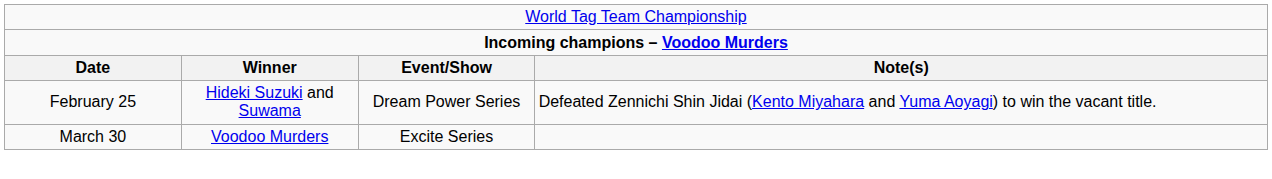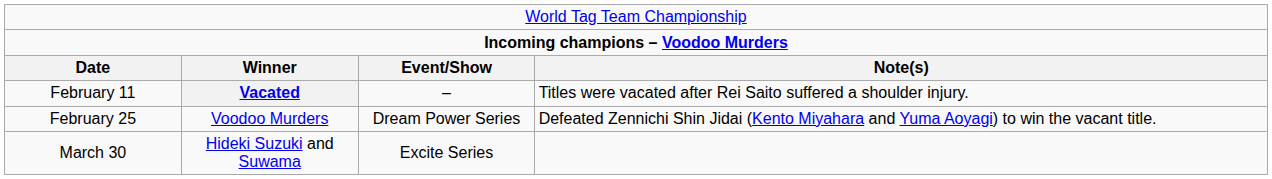 <table class="wikitable" style="text-align:center; width:100%;">
 <tr>
 <td colspan="4" style="text-align: center;"><a href='#'>World Tag Team Championship</a></td>
 </tr>
 <tr>
 <td colspan="4" style="text-align: center;"><strong>Incoming champions – <a href='#'>Voodoo Murders</a> </strong></td>
 </tr>
 <tr>
 <th width=14%>Date</th>
 <th width=14%>Winner</th>
 <th width=14%>Event/Show</th>
 <th width=58%>Note(s)</th>
 </tr>
 <tr>
+<td>February 11</td>
+<th><a href='#'>Vacated</a></th>
+<td>–</td>
+<td align=left>Titles were vacated after Rei Saito suffered a shoulder injury.</td>
+</tr>
+<tr>
 <td>February 25</td>
-<td><a href='#'>Hideki Suzuki</a> and <a href='#'>Suwama</a></td>
+<td><a href='#'>Voodoo Murders</a><br></td>
 <td>Dream Power Series<br></td>
 <td align=left>Defeated Zennichi Shin Jidai (<a href='#'>Kento Miyahara</a> and <a href='#'>Yuma Aoyagi</a>) to win the vacant title.</td>
 </tr>
 <tr>
 <td>March 30</td>
-<td><a href='#'>Voodoo Murders</a><br></td>
+<td><a href='#'>Hideki Suzuki</a> and <a href='#'>Suwama</a></td>
 <td>Excite Series<br></td>
 <td></td>
 </tr>
 </table>
